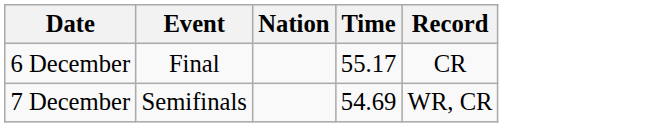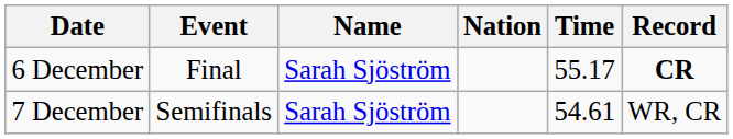 <table class=wikitable style=text-align:center>
 <tr>
 <th>Date</th>
 <th>Event</th>
+<th>Name</th>
 <th>Nation</th>
 <th>Time</th>
 <th>Record</th>
 </tr>
 <tr>
 <td>6 December</td>
 <td>Final</td>
+<td align=left><a href='#'>Sarah Sjöström</a></td>
 <td align=left></td>
 <td>55.17</td>
-<td>CR</td>
+<td><strong>CR</strong></td>
 </tr>
 <tr>
 <td>7 December</td>
 <td>Semifinals</td>
+<td align=left><a href='#'>Sarah Sjöström</a></td>
 <td align=left></td>
-<td>54.69</td>
+<td>54.61</td>
 <td>WR, CR</td>
 </tr>
 </table>
